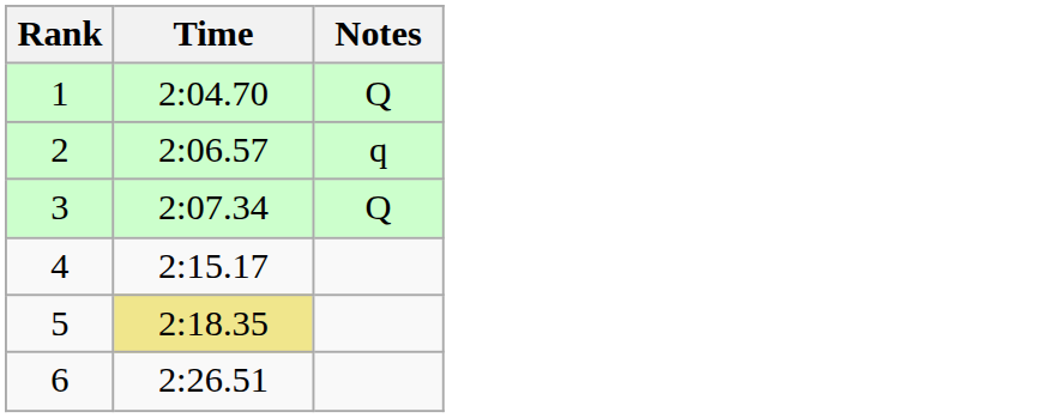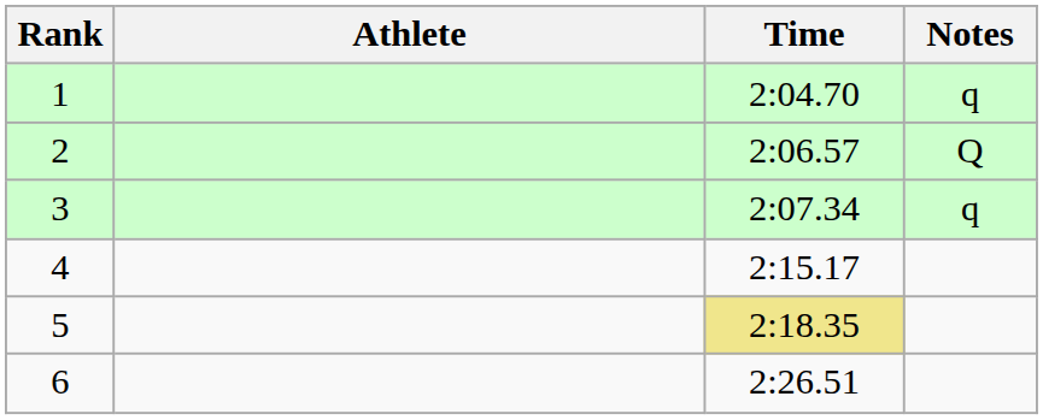 <table class="wikitable" style="text-align:center">
 <tr>
 <th width=40>Rank</th>
+<th width=250>Athlete</th>
 <th width=80>Time</th>
 <th width=50>Notes</th>
 </tr>
 <tr bgcolor="ccffcc">
 <td>1</td>
+<td align=left></td>
 <td>2:04.70</td>
+<td>q</td>
+</tr>
+<tr bgcolor="ccffcc">
+<td>2</td>
+<td align=left></td>
+<td>2:06.57</td>
 <td>Q</td>
 </tr>
 <tr bgcolor="ccffcc">
-<td>2</td>
-<td>2:06.57</td>
+<td>3</td>
+<td align=left></td>
+<td>2:07.34</td>
 <td>q</td>
-</tr>
-<tr bgcolor="ccffcc">
-<td>3</td>
-<td>2:07.34</td>
-<td>Q</td>
 </tr>
 <tr>
 <td>4</td>
+<td align=left></td>
 <td>2:15.17</td>
 <td></td>
 </tr>
 <tr>
 <td>5</td>
+<td align=left></td>
 <td style="background: khaki;">2:18.35</td>
 <td></td>
 </tr>
 <tr>
 <td>6</td>
+<td align=left></td>
 <td>2:26.51</td>
 <td></td>
 </tr>
 </table>
